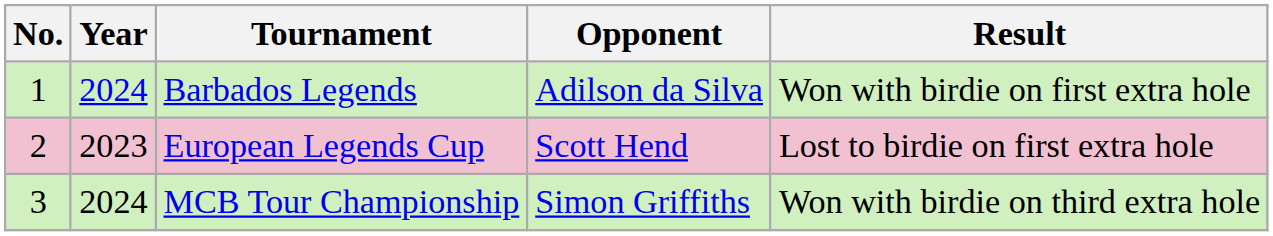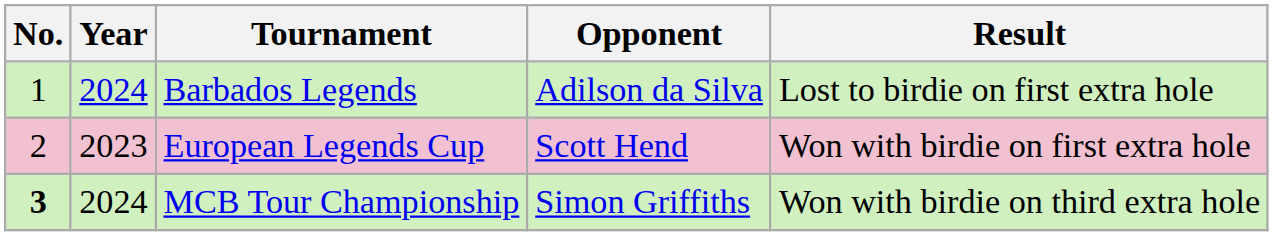 <table class="wikitable" style="font-size:95%;">
 <tr>
 <th>No.</th>
 <th>Year</th>
 <th>Tournament</th>
 <th>Opponent</th>
 <th>Result</th>
 </tr>
 <tr style="background:#D0F0C0;">
 <td align=center>1</td>
 <td><a href='#'>2024</a></td>
 <td><a href='#'>Barbados Legends</a></td>
 <td> <a href='#'>Adilson da Silva</a></td>
-<td>Won with birdie on first extra hole</td>
+<td>Lost to birdie on first extra hole</td>
 </tr>
 <tr style="background:#F2C1D1;">
 <td align=center>2</td>
 <td>2023</td>
 <td><a href='#'>European Legends Cup</a></td>
 <td> <a href='#'>Scott Hend</a></td>
-<td>Lost to birdie on first extra hole</td>
+<td>Won with birdie on first extra hole</td>
 </tr>
 <tr style="background:#D0F0C0;">
-<td align=center>3</td>
+<td align=center><strong>3</strong></td>
 <td>2024</td>
 <td><a href='#'>MCB Tour Championship</a></td>
 <td> <a href='#'>Simon Griffiths</a></td>
 <td>Won with birdie on third extra hole</td>
 </tr>
 </table>
